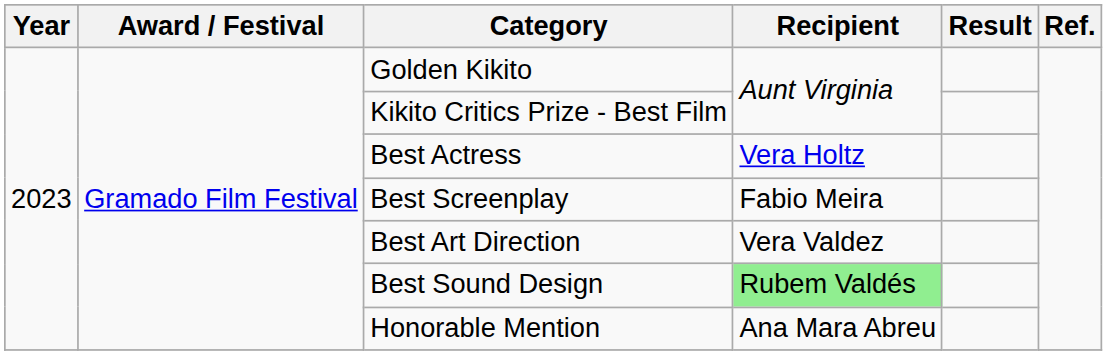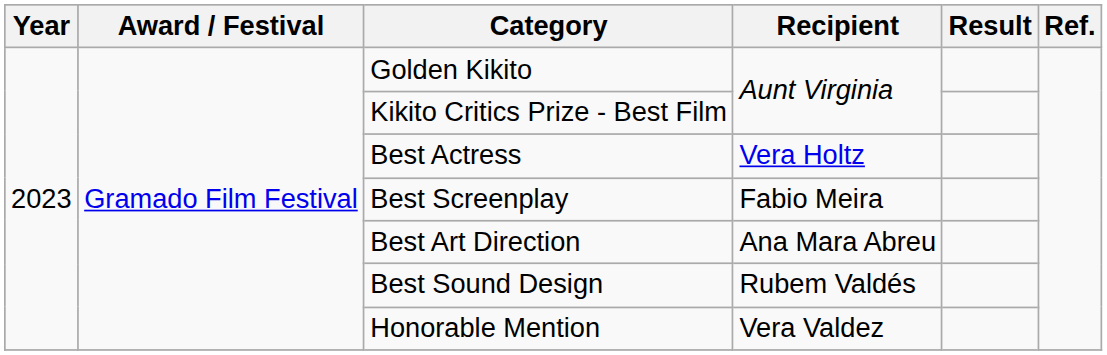 <table class="wikitable">
 <tr>
 <th>Year</th>
 <th>Award / Festival</th>
 <th>Category</th>
 <th>Recipient</th>
 <th>Result</th>
 <th>Ref.</th>
 </tr>
 <tr>
 <td rowspan="7">2023</td>
 <td rowspan="7"><a href='#'>Gramado Film Festival</a></td>
 <td>Golden Kikito</td>
 <td rowspan="2"><em>Aunt Virginia</em></td>
 <td></td>
 <td rowspan="7"></td>
 </tr>
 <tr>
 <td>Kikito Critics Prize - Best Film</td>
 <td></td>
 </tr>
 <tr>
 <td>Best Actress</td>
 <td><a href='#'>Vera Holtz</a></td>
 <td></td>
 </tr>
 <tr>
 <td>Best Screenplay</td>
 <td>Fabio Meira</td>
 <td></td>
 </tr>
 <tr>
 <td>Best Art Direction</td>
-<td>Vera Valdez</td>
+<td>Ana Mara Abreu</td>
 <td></td>
 </tr>
 <tr>
 <td>Best Sound Design</td>
-<td style="background: lightgreen;">Rubem Valdés</td>
+<td>Rubem Valdés</td>
 <td></td>
 </tr>
 <tr>
 <td>Honorable Mention</td>
-<td>Ana Mara Abreu</td>
+<td>Vera Valdez</td>
 <td></td>
 </tr>
 </table>
